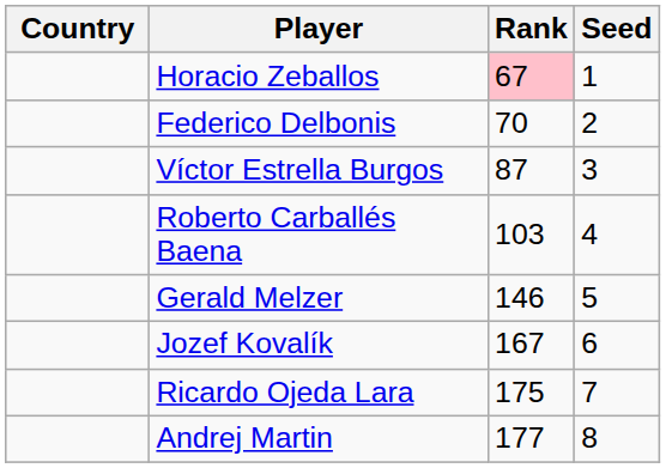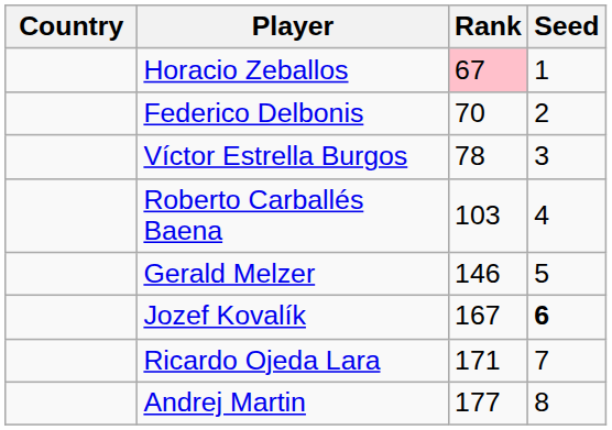 <table class="sortable wikitable">
 <tr>
 <th width="70">Country</th>
 <th width="175">Player</th>
 <th>Rank</th>
 <th>Seed</th>
 </tr>
 <tr>
 <td></td>
 <td><a href='#'>Horacio Zeballos</a></td>
 <td style="background: pink;">67</td>
 <td>1</td>
 </tr>
 <tr>
 <td></td>
 <td><a href='#'>Federico Delbonis</a></td>
 <td>70</td>
 <td>2</td>
 </tr>
 <tr>
 <td></td>
 <td><a href='#'>Víctor Estrella Burgos</a></td>
-<td>87</td>
+<td>78</td>
 <td>3</td>
 </tr>
 <tr>
 <td></td>
 <td><a href='#'>Roberto Carballés Baena</a></td>
 <td>103</td>
 <td>4</td>
 </tr>
 <tr>
 <td></td>
 <td><a href='#'>Gerald Melzer</a></td>
 <td>146</td>
 <td>5</td>
 </tr>
 <tr>
 <td></td>
 <td><a href='#'>Jozef Kovalík</a></td>
 <td>167</td>
-<td>6</td>
+<td><strong>6</strong></td>
 </tr>
 <tr>
 <td></td>
 <td><a href='#'>Ricardo Ojeda Lara</a></td>
-<td>175</td>
+<td>171</td>
 <td>7</td>
 </tr>
 <tr>
 <td></td>
 <td><a href='#'>Andrej Martin</a></td>
 <td>177</td>
 <td>8</td>
 </tr>
 </table>
